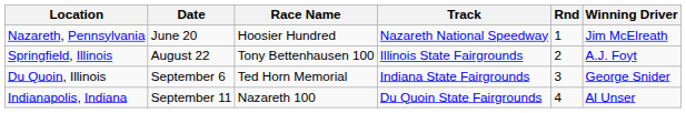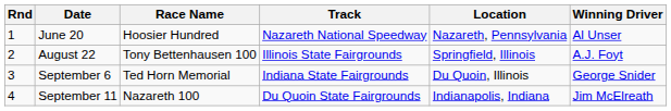 <table class="wikitable">
 <tr>
-<th>Location</th>
+<th>Rnd</th>
 <th>Date</th>
 <th>Race Name</th>
 <th>Track</th>
-<th>Rnd</th>
+<th>Location</th>
 <th>Winning Driver</th>
 </tr>
 <tr>
-<td><a href='#'>Nazareth</a>, <a href='#'>Pennsylvania</a></td>
+<td>1</td>
 <td>June 20</td>
 <td>Hoosier Hundred</td>
 <td><a href='#'>Nazareth National Speedway</a></td>
-<td>1</td>
-<td><a href='#'>Jim McElreath</a></td>
+<td><a href='#'>Nazareth</a>, <a href='#'>Pennsylvania</a></td>
+<td><a href='#'>Al Unser</a></td>
 </tr>
 <tr>
-<td><a href='#'>Springfield</a>, <a href='#'>Illinois</a></td>
+<td>2</td>
 <td>August 22</td>
 <td>Tony Bettenhausen 100</td>
 <td><a href='#'>Illinois State Fairgrounds</a></td>
-<td>2</td>
+<td><a href='#'>Springfield</a>, <a href='#'>Illinois</a></td>
 <td><a href='#'>A.J. Foyt</a></td>
 </tr>
 <tr>
-<td><a href='#'>Du Quoin</a>, Illinois</td>
+<td>3</td>
 <td>September 6</td>
 <td>Ted Horn Memorial</td>
 <td><a href='#'>Indiana State Fairgrounds</a></td>
-<td>3</td>
+<td><a href='#'>Du Quoin</a>, Illinois</td>
 <td><a href='#'>George Snider</a></td>
 </tr>
 <tr>
-<td><a href='#'>Indianapolis</a>, <a href='#'>Indiana</a></td>
+<td>4</td>
 <td>September 11</td>
 <td>Nazareth 100</td>
 <td><a href='#'>Du Quoin State Fairgrounds</a></td>
-<td>4</td>
-<td><a href='#'>Al Unser</a></td>
+<td><a href='#'>Indianapolis</a>, <a href='#'>Indiana</a></td>
+<td><a href='#'>Jim McElreath</a></td>
 </tr>
 </table>
